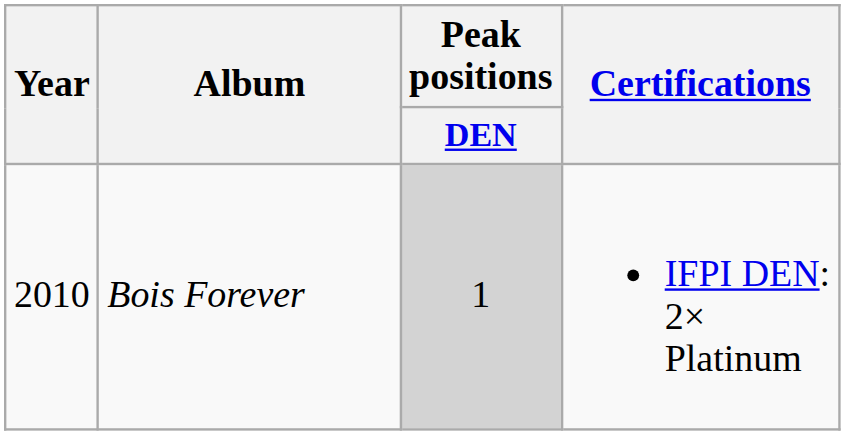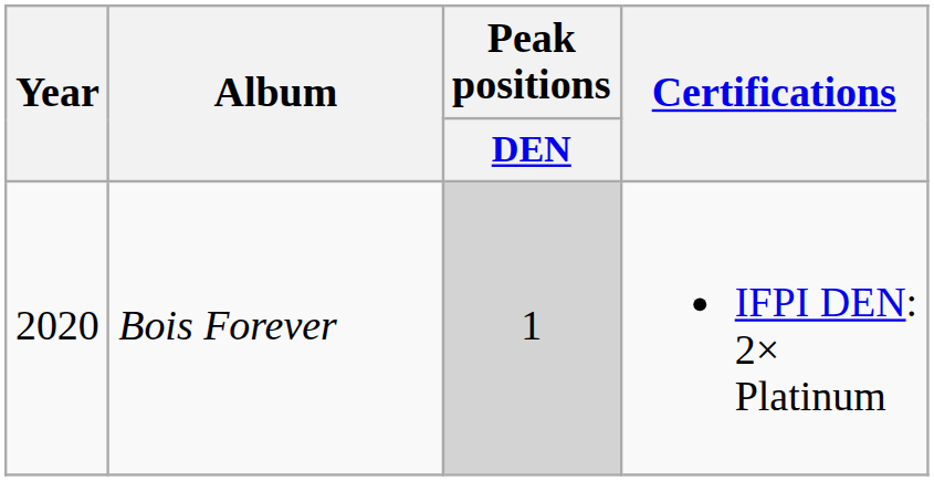 <table class="wikitable">
 <tr>
 <th align="center" rowspan="2" width="10">Year</th>
 <th align="center" rowspan="2" width="120">Album</th>
 <th align="center" width="20">Peak positions</th>
 <th align="left" rowspan="2" width="110"><a href='#'>Certifications</a></th>
 </tr>
 <tr>
 <th scope="col" style="width:3em;font-size:90%;"><a href='#'>DEN</a><br></th>
 </tr>
 <tr>
-<td style="text-align:center;">2010</td>
+<td style="text-align:center;">2020</td>
 <td><em>Bois Forever</em></td>
 <td style="background: lightgrey; text-align:center;">1</td>
 <td><br><ul><li><a href='#'>IFPI DEN</a>: 2× Platinum</li></ul></td>
 </tr>
 </table>
